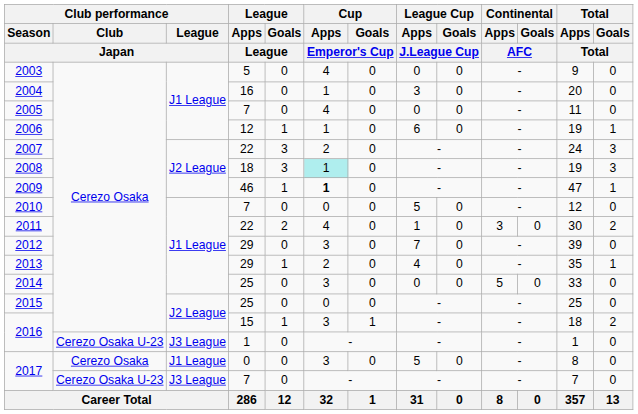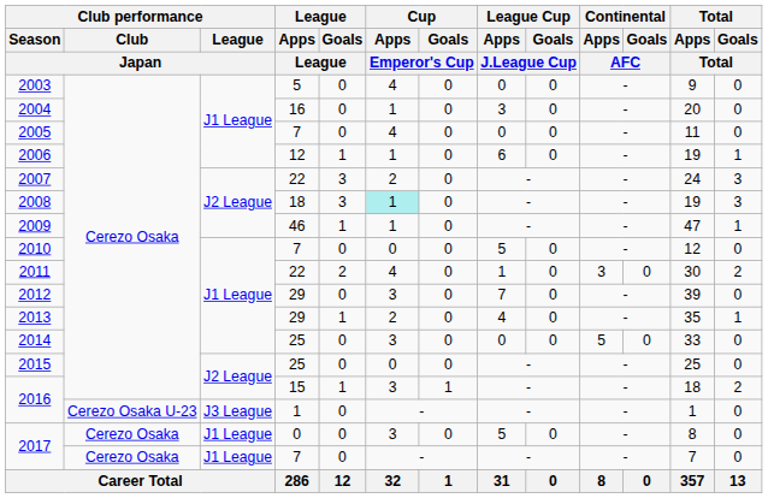 <table class="wikitable" style="text-align:center">
 <tr>
 <th colspan=3>Club performance</th>
 <th colspan=2>League</th>
 <th colspan=2>Cup</th>
 <th colspan=2>League Cup</th>
 <th colspan=2>Continental</th>
 <th colspan=2>Total</th>
 </tr>
 <tr>
 <th>Season</th>
 <th>Club</th>
 <th>League</th>
 <th>Apps</th>
 <th>Goals</th>
 <th>Apps</th>
 <th>Goals</th>
 <th>Apps</th>
 <th>Goals</th>
 <th>Apps</th>
 <th>Goals</th>
 <th>Apps</th>
 <th>Goals</th>
 </tr>
 <tr>
 <th colspan=3>Japan</th>
 <th colspan=2>League</th>
 <th colspan=2><a href='#'>Emperor's Cup</a></th>
 <th colspan=2><a href='#'>J.League Cup</a></th>
 <th colspan=2><a href='#'>AFC</a></th>
 <th colspan=2>Total</th>
 </tr>
 <tr>
 <td><a href='#'>2003</a></td>
 <td rowspan="14"><a href='#'>Cerezo Osaka</a></td>
 <td rowspan="4"><a href='#'>J1 League</a></td>
 <td>5</td>
 <td>0</td>
 <td>4</td>
 <td>0</td>
 <td>0</td>
 <td>0</td>
 <td colspan="2">-</td>
 <td>9</td>
 <td>0</td>
 </tr>
 <tr>
 <td><a href='#'>2004</a></td>
 <td>16</td>
 <td>0</td>
 <td>1</td>
 <td>0</td>
 <td>3</td>
 <td>0</td>
 <td colspan="2">-</td>
 <td>20</td>
 <td>0</td>
 </tr>
 <tr>
 <td><a href='#'>2005</a></td>
 <td>7</td>
 <td>0</td>
 <td>4</td>
 <td>0</td>
 <td>0</td>
 <td>0</td>
 <td colspan="2">-</td>
 <td>11</td>
 <td>0</td>
 </tr>
 <tr>
 <td><a href='#'>2006</a></td>
 <td>12</td>
 <td>1</td>
 <td>1</td>
 <td>0</td>
 <td>6</td>
 <td>0</td>
 <td colspan="2">-</td>
 <td>19</td>
 <td>1</td>
 </tr>
 <tr>
 <td><a href='#'>2007</a></td>
 <td rowspan="3"><a href='#'>J2 League</a></td>
 <td>22</td>
 <td>3</td>
 <td>2</td>
 <td>0</td>
 <td colspan="2">-</td>
 <td colspan="2">-</td>
 <td>24</td>
 <td>3</td>
 </tr>
 <tr>
 <td><a href='#'>2008</a></td>
 <td>18</td>
 <td>3</td>
 <td style="background: paleturquoise;">1</td>
 <td>0</td>
 <td colspan="2">-</td>
 <td colspan="2">-</td>
 <td>19</td>
 <td>3</td>
 </tr>
 <tr>
 <td><a href='#'>2009</a></td>
 <td>46</td>
 <td>1</td>
-<td><strong>1</strong></td>
+<td>1</td>
 <td>0</td>
 <td colspan="2">-</td>
 <td colspan="2">-</td>
 <td>47</td>
 <td>1</td>
 </tr>
 <tr>
 <td><a href='#'>2010</a></td>
 <td rowspan="5"><a href='#'>J1 League</a></td>
 <td>7</td>
 <td>0</td>
 <td>0</td>
 <td>0</td>
 <td>5</td>
 <td>0</td>
 <td colspan="2">-</td>
 <td>12</td>
 <td>0</td>
 </tr>
 <tr>
 <td><a href='#'>2011</a></td>
 <td>22</td>
 <td>2</td>
 <td>4</td>
 <td>0</td>
 <td>1</td>
 <td>0</td>
 <td>3</td>
 <td>0</td>
 <td>30</td>
 <td>2</td>
 </tr>
 <tr>
 <td><a href='#'>2012</a></td>
 <td>29</td>
 <td>0</td>
 <td>3</td>
 <td>0</td>
 <td>7</td>
 <td>0</td>
 <td colspan="2">-</td>
 <td>39</td>
 <td>0</td>
 </tr>
 <tr>
 <td><a href='#'>2013</a></td>
 <td>29</td>
 <td>1</td>
 <td>2</td>
 <td>0</td>
 <td>4</td>
 <td>0</td>
 <td colspan="2">-</td>
 <td>35</td>
 <td>1</td>
 </tr>
 <tr>
 <td><a href='#'>2014</a></td>
 <td>25</td>
 <td>0</td>
 <td>3</td>
 <td>0</td>
 <td>0</td>
 <td>0</td>
 <td>5</td>
 <td>0</td>
 <td>33</td>
 <td>0</td>
 </tr>
 <tr>
 <td><a href='#'>2015</a></td>
 <td rowspan="2"><a href='#'>J2 League</a></td>
 <td>25</td>
 <td>0</td>
 <td>0</td>
 <td>0</td>
 <td colspan="2">-</td>
 <td colspan="2">-</td>
 <td>25</td>
 <td>0</td>
 </tr>
 <tr>
 <td rowspan="2"><a href='#'>2016</a></td>
 <td>15</td>
 <td>1</td>
 <td>3</td>
 <td>1</td>
 <td colspan="2">-</td>
 <td colspan="2">-</td>
 <td>18</td>
 <td>2</td>
 </tr>
 <tr>
 <td><a href='#'>Cerezo Osaka U-23</a></td>
 <td><a href='#'>J3 League</a></td>
 <td>1</td>
 <td>0</td>
 <td colspan="2">-</td>
 <td colspan="2">-</td>
 <td colspan="2">-</td>
 <td>1</td>
 <td>0</td>
 </tr>
 <tr>
 <td rowspan="2"><a href='#'>2017</a></td>
 <td><a href='#'>Cerezo Osaka</a></td>
 <td><a href='#'>J1 League</a></td>
 <td>0</td>
 <td>0</td>
 <td>3</td>
 <td>0</td>
 <td>5</td>
 <td>0</td>
 <td colspan="2">-</td>
 <td>8</td>
 <td>0</td>
 </tr>
 <tr>
-<td><a href='#'>Cerezo Osaka U-23</a></td>
-<td><a href='#'>J3 League</a></td>
+<td><a href='#'>Cerezo Osaka</a></td>
+<td><a href='#'>J1 League</a></td>
 <td>7</td>
 <td>0</td>
 <td colspan="2">-</td>
 <td colspan="2">-</td>
 <td colspan="2">-</td>
 <td>7</td>
 <td>0</td>
 </tr>
 <tr>
 <th colspan=3>Career Total</th>
 <th>286</th>
 <th>12</th>
 <th>32</th>
 <th>1</th>
 <th>31</th>
 <th>0</th>
 <th>8</th>
 <th>0</th>
 <th>357</th>
 <th>13</th>
 </tr>
 </table>
